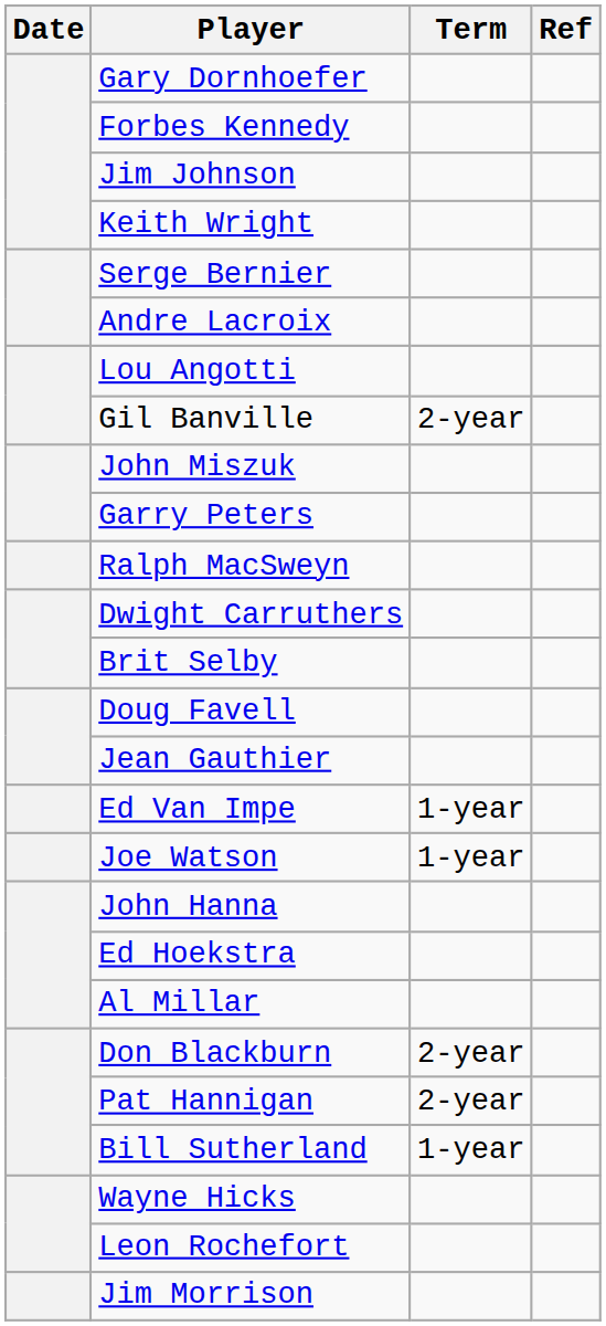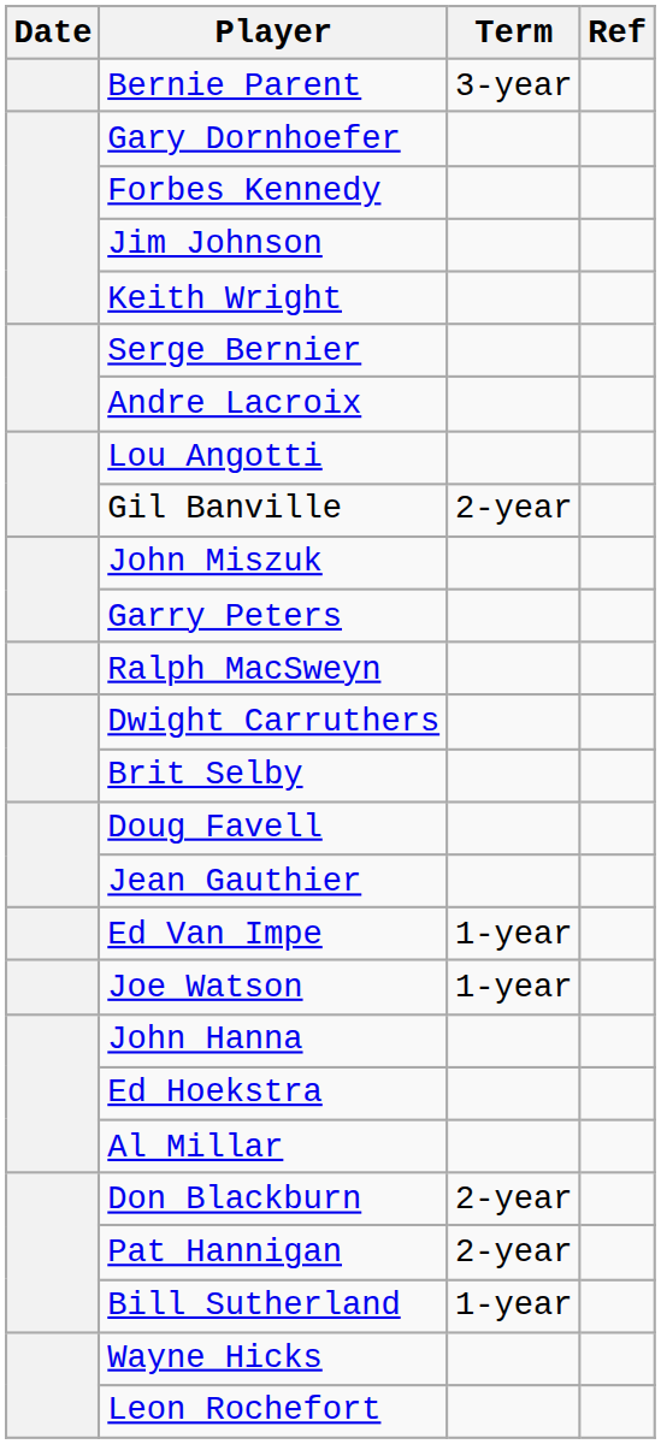 <table class="wikitable plainrowheaders">
 <tr>
 <th>Date</th>
 <th>Player</th>
 <th>Term</th>
 <th>Ref</th>
+</tr>
+<tr>
+<th scope="row"></th>
+<td><a href='#'>Bernie Parent</a></td>
+<td>3-year</td>
+<td></td>
 </tr>
 <tr>
 <th scope="row" rowspan="4"></th>
 <td><a href='#'>Gary Dornhoefer</a></td>
 <td></td>
 <td></td>
 </tr>
 <tr>
 <td><a href='#'>Forbes Kennedy</a></td>
 <td></td>
 <td></td>
 </tr>
 <tr>
 <td><a href='#'>Jim Johnson</a></td>
 <td></td>
 <td></td>
 </tr>
 <tr>
 <td><a href='#'>Keith Wright</a></td>
 <td></td>
 <td></td>
 </tr>
 <tr>
 <th scope="row" rowspan="2"></th>
 <td><a href='#'>Serge Bernier</a></td>
 <td></td>
 <td></td>
 </tr>
 <tr>
 <td><a href='#'>Andre Lacroix</a></td>
 <td></td>
 <td></td>
 </tr>
 <tr>
 <th scope="row" rowspan="2"></th>
 <td><a href='#'>Lou Angotti</a></td>
 <td></td>
 <td></td>
 </tr>
 <tr>
 <td>Gil Banville</td>
 <td>2-year</td>
 <td></td>
 </tr>
 <tr>
 <th scope="row" rowspan="2"></th>
 <td><a href='#'>John Miszuk</a></td>
 <td></td>
 <td></td>
 </tr>
 <tr>
 <td><a href='#'>Garry Peters</a></td>
 <td></td>
 <td></td>
 </tr>
 <tr>
 <th scope="row"></th>
 <td><a href='#'>Ralph MacSweyn</a></td>
 <td></td>
 <td></td>
 </tr>
 <tr>
 <th scope="row" rowspan="2"></th>
 <td><a href='#'>Dwight Carruthers</a></td>
 <td></td>
 <td></td>
 </tr>
 <tr>
 <td><a href='#'>Brit Selby</a></td>
 <td></td>
 <td></td>
 </tr>
 <tr>
 <th scope="row" rowspan="2"></th>
 <td><a href='#'>Doug Favell</a></td>
 <td></td>
 <td></td>
 </tr>
 <tr>
 <td><a href='#'>Jean Gauthier</a></td>
 <td></td>
 <td></td>
 </tr>
 <tr>
 <th scope="row"></th>
 <td><a href='#'>Ed Van Impe</a></td>
 <td>1-year</td>
 <td></td>
 </tr>
 <tr>
 <th scope="row"></th>
 <td><a href='#'>Joe Watson</a></td>
 <td>1-year</td>
 <td></td>
 </tr>
 <tr>
 <th scope="row" rowspan="3"></th>
 <td><a href='#'>John Hanna</a></td>
 <td></td>
 <td></td>
 </tr>
 <tr>
 <td><a href='#'>Ed Hoekstra</a></td>
 <td></td>
 <td></td>
 </tr>
 <tr>
 <td><a href='#'>Al Millar</a></td>
 <td></td>
 <td></td>
 </tr>
 <tr>
 <th scope="row" rowspan="3"></th>
 <td><a href='#'>Don Blackburn</a></td>
 <td>2-year</td>
 <td></td>
 </tr>
 <tr>
 <td><a href='#'>Pat Hannigan</a></td>
 <td>2-year</td>
 <td></td>
 </tr>
 <tr>
 <td><a href='#'>Bill Sutherland</a></td>
 <td>1-year</td>
 <td></td>
 </tr>
 <tr>
 <th scope="row" rowspan="2"></th>
 <td><a href='#'>Wayne Hicks</a></td>
 <td></td>
 <td></td>
 </tr>
 <tr>
 <td><a href='#'>Leon Rochefort</a></td>
 <td></td>
 <td></td>
 </tr>
-<tr>
-<th scope="row"></th>
-<td><a href='#'>Jim Morrison</a></td>
-<td></td>
-<td></td>
-</tr>
 </table>
